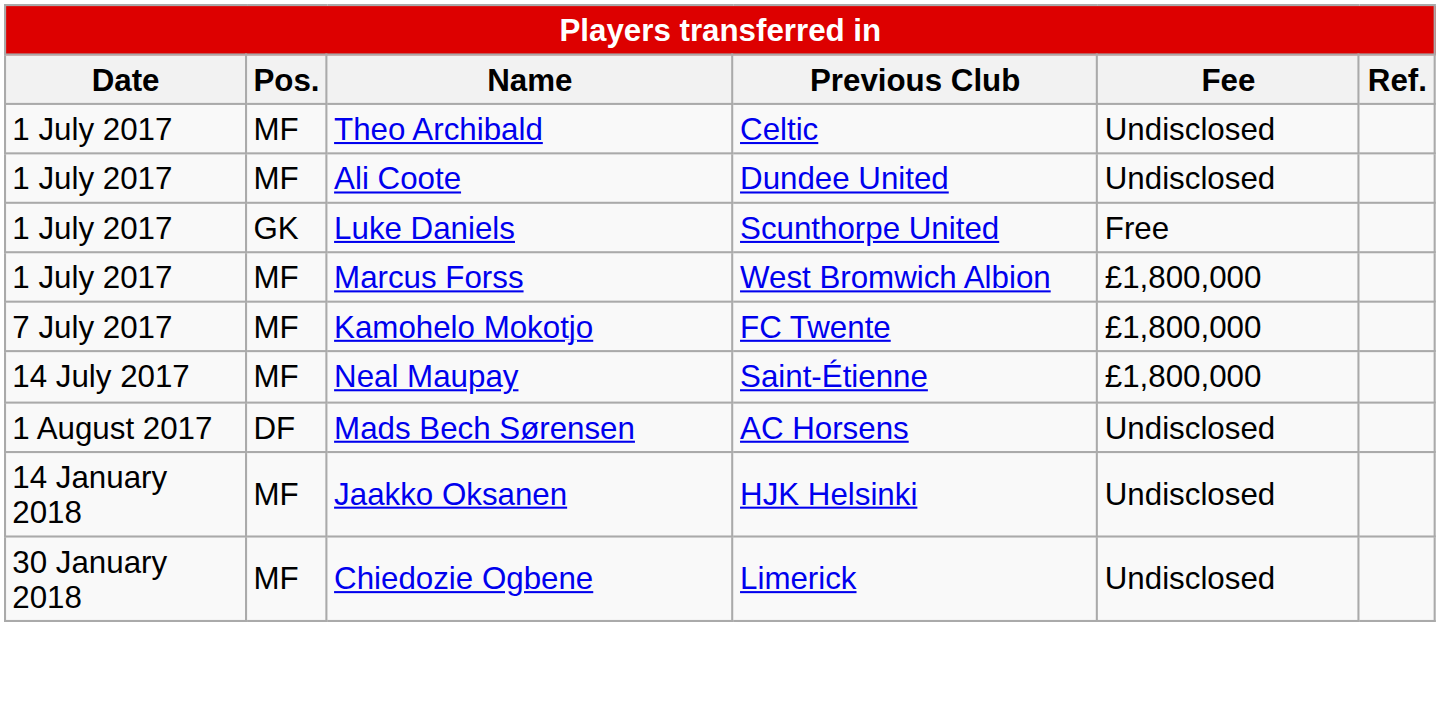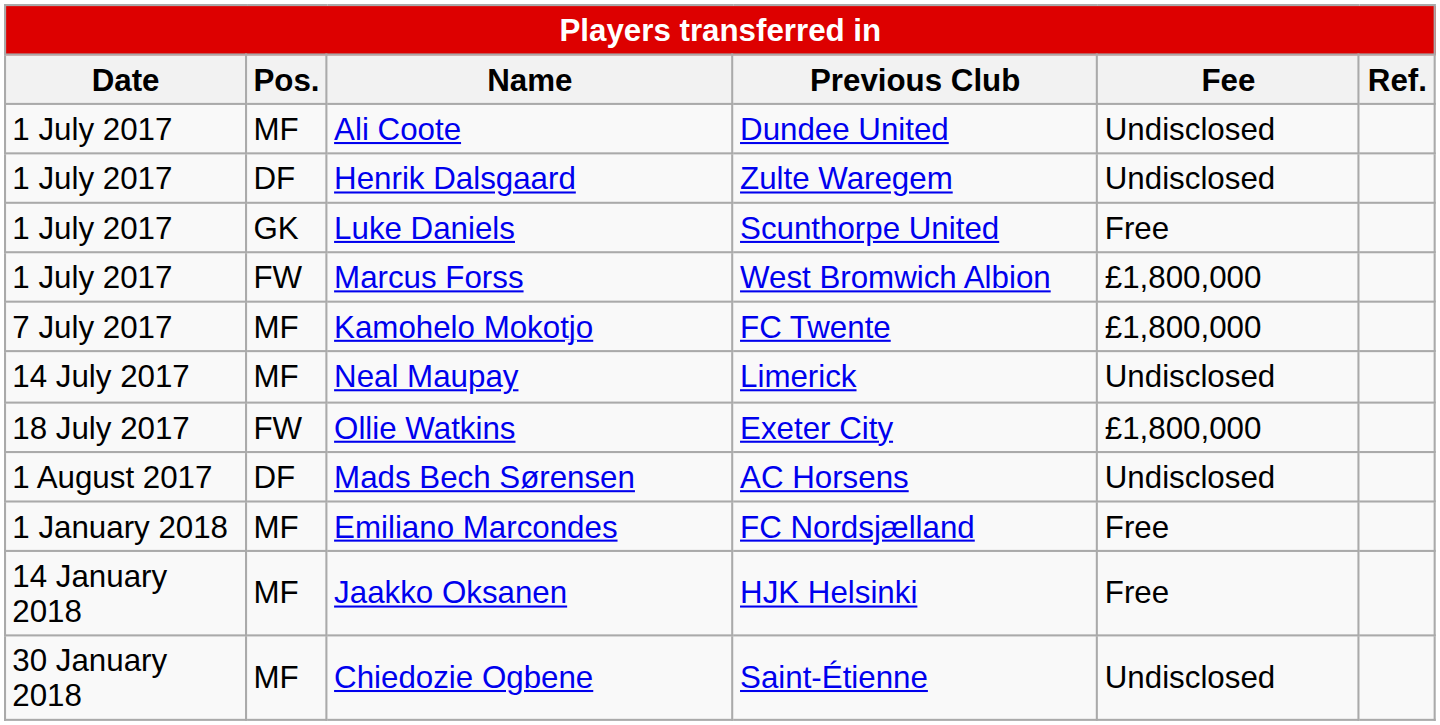 <table class="wikitable" style="font-size:95%;">
 <tr>
 <th colspan="6" style="background:#d00; color:white; text-align:center;">Players transferred in</th>
 </tr>
 <tr>
 <th style="width:110px;">Date</th>
 <th style="width:25px;">Pos.</th>
 <th style="width:190px;">Name</th>
 <th style="width:170px;">Previous Club</th>
 <th style="width:120px;">Fee</th>
 <th style="width:30px;">Ref.</th>
 </tr>
 <tr>
 <td>1 July 2017</td>
 <td>MF</td>
-<td> <a href='#'>Theo Archibald</a></td>
-<td> <a href='#'>Celtic</a></td>
+<td> <a href='#'>Ali Coote</a></td>
+<td> <a href='#'>Dundee United</a></td>
 <td>Undisclosed</td>
 <td></td>
 </tr>
 <tr>
 <td>1 July 2017</td>
-<td>MF</td>
-<td> <a href='#'>Ali Coote</a></td>
-<td> <a href='#'>Dundee United</a></td>
+<td>DF</td>
+<td> <a href='#'>Henrik Dalsgaard</a></td>
+<td> <a href='#'>Zulte Waregem</a></td>
 <td>Undisclosed</td>
 <td></td>
 </tr>
 <tr>
 <td>1 July 2017</td>
 <td>GK</td>
 <td> <a href='#'>Luke Daniels</a></td>
 <td> <a href='#'>Scunthorpe United</a></td>
 <td>Free</td>
 <td></td>
 </tr>
 <tr>
 <td>1 July 2017</td>
-<td>MF</td>
+<td>FW</td>
 <td> <a href='#'>Marcus Forss</a></td>
 <td> <a href='#'>West Bromwich Albion</a></td>
 <td>£1,800,000</td>
 <td></td>
 </tr>
 <tr>
 <td>7 July 2017</td>
 <td>MF</td>
 <td> <a href='#'>Kamohelo Mokotjo</a></td>
 <td> <a href='#'>FC Twente</a></td>
 <td>£1,800,000</td>
 <td></td>
 </tr>
 <tr>
 <td>14 July 2017</td>
 <td>MF</td>
 <td> <a href='#'>Neal Maupay</a></td>
-<td> <a href='#'>Saint-Étienne</a></td>
+<td> <a href='#'>Limerick</a></td>
+<td>Undisclosed</td>
+<td></td>
+</tr>
+<tr>
+<td>18 July 2017</td>
+<td>FW</td>
+<td> <a href='#'>Ollie Watkins</a></td>
+<td> <a href='#'>Exeter City</a></td>
 <td>£1,800,000</td>
 <td></td>
 </tr>
 <tr>
 <td>1 August 2017</td>
 <td>DF</td>
 <td> <a href='#'>Mads Bech Sørensen</a></td>
 <td> <a href='#'>AC Horsens</a></td>
 <td>Undisclosed</td>
 <td></td>
 </tr>
 <tr>
+<td>1 January 2018</td>
+<td>MF</td>
+<td> <a href='#'>Emiliano Marcondes</a></td>
+<td> <a href='#'>FC Nordsjælland</a></td>
+<td>Free</td>
+<td></td>
+</tr>
+<tr>
 <td>14 January 2018</td>
 <td>MF</td>
 <td> <a href='#'>Jaakko Oksanen</a></td>
 <td> <a href='#'>HJK Helsinki</a></td>
-<td>Undisclosed</td>
+<td>Free</td>
 <td></td>
 </tr>
 <tr>
 <td>30 January 2018</td>
 <td>MF</td>
 <td> <a href='#'>Chiedozie Ogbene</a></td>
-<td> <a href='#'>Limerick</a></td>
+<td> <a href='#'>Saint-Étienne</a></td>
 <td>Undisclosed</td>
 <td></td>
 </tr>
 </table>
